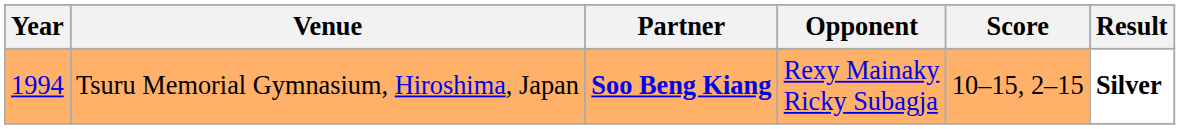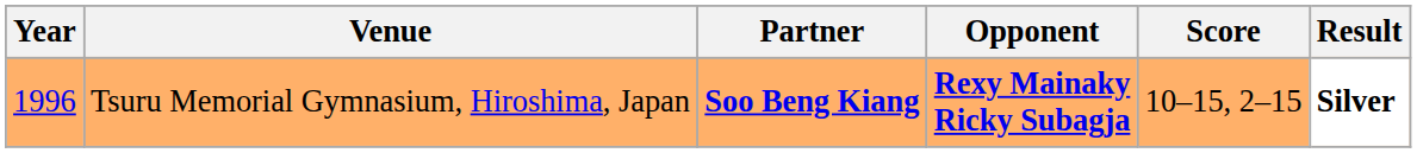 <table class="sortable wikitable" style="font-size: 90%;">
 <tr>
 <th>Year</th>
 <th>Venue</th>
 <th>Partner</th>
 <th>Opponent</th>
 <th>Score</th>
 <th>Result</th>
 </tr>
 <tr style="background:#FFB069">
-<td align="center"><a href='#'>1994</a></td>
+<td align="center"><a href='#'>1996</a></td>
 <td align="left">Tsuru Memorial Gymnasium, <a href='#'>Hiroshima</a>, Japan</td>
 <td align="left"><strong> <a href='#'>Soo Beng Kiang</a></strong></td>
-<td align="left"> <a href='#'>Rexy Mainaky</a><br> <a href='#'>Ricky Subagja</a></td>
+<td align="left"><strong> <a href='#'>Rexy Mainaky</a><br> <a href='#'>Ricky Subagja</a></strong></td>
 <td align="left">10–15, 2–15</td>
 <td style="text-align:left; background:white"> <strong>Silver</strong></td>
 </tr>
 </table>
